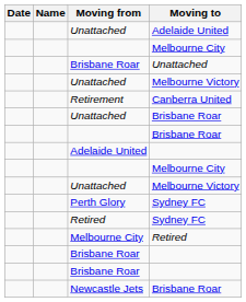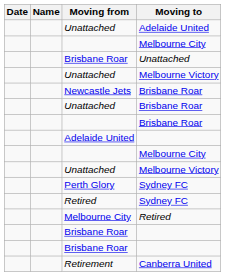 <table class="wikitable sortable">
 <tr>
 <th>Date</th>
 <th>Name</th>
 <th>Moving from</th>
 <th>Moving to</th>
 </tr>
 <tr>
 <td></td>
 <td></td>
 <td><em>Unattached</em></td>
 <td><a href='#'>Adelaide United</a></td>
 </tr>
 <tr>
 <td></td>
 <td></td>
 <td></td>
 <td><a href='#'>Melbourne City</a></td>
 </tr>
 <tr>
 <td></td>
 <td></td>
 <td><a href='#'>Brisbane Roar</a></td>
 <td><em>Unattached</em></td>
 </tr>
 <tr>
 <td></td>
 <td></td>
 <td><em>Unattached</em></td>
 <td><a href='#'>Melbourne Victory</a></td>
 </tr>
 <tr>
 <td></td>
 <td></td>
-<td><em>Retirement</em></td>
-<td><a href='#'>Canberra United</a></td>
+<td><a href='#'>Newcastle Jets</a></td>
+<td><a href='#'>Brisbane Roar</a></td>
 </tr>
 <tr>
 <td></td>
 <td></td>
 <td><em>Unattached</em></td>
 <td><a href='#'>Brisbane Roar</a></td>
 </tr>
 <tr>
 <td></td>
 <td></td>
 <td></td>
 <td><a href='#'>Brisbane Roar</a></td>
 </tr>
 <tr>
 <td></td>
 <td></td>
 <td><a href='#'>Adelaide United</a></td>
 <td></td>
 </tr>
 <tr>
 <td></td>
 <td></td>
 <td></td>
 <td><a href='#'>Melbourne City</a></td>
 </tr>
 <tr>
 <td></td>
 <td></td>
 <td><em>Unattached</em></td>
 <td><a href='#'>Melbourne Victory</a></td>
 </tr>
 <tr>
 <td></td>
 <td></td>
 <td><a href='#'>Perth Glory</a></td>
 <td><a href='#'>Sydney FC</a></td>
 </tr>
 <tr>
 <td></td>
 <td></td>
 <td><em>Retired</em></td>
 <td><a href='#'>Sydney FC</a></td>
 </tr>
 <tr>
 <td></td>
 <td></td>
 <td><a href='#'>Melbourne City</a></td>
 <td><em>Retired</em></td>
 </tr>
 <tr>
 <td></td>
 <td></td>
 <td><a href='#'>Brisbane Roar</a></td>
 <td></td>
 </tr>
 <tr>
 <td></td>
 <td></td>
 <td><a href='#'>Brisbane Roar</a></td>
 <td></td>
 </tr>
 <tr>
 <td></td>
 <td></td>
-<td><a href='#'>Newcastle Jets</a></td>
-<td><a href='#'>Brisbane Roar</a></td>
+<td><em>Retirement</em></td>
+<td><a href='#'>Canberra United</a></td>
 </tr>
 </table>
